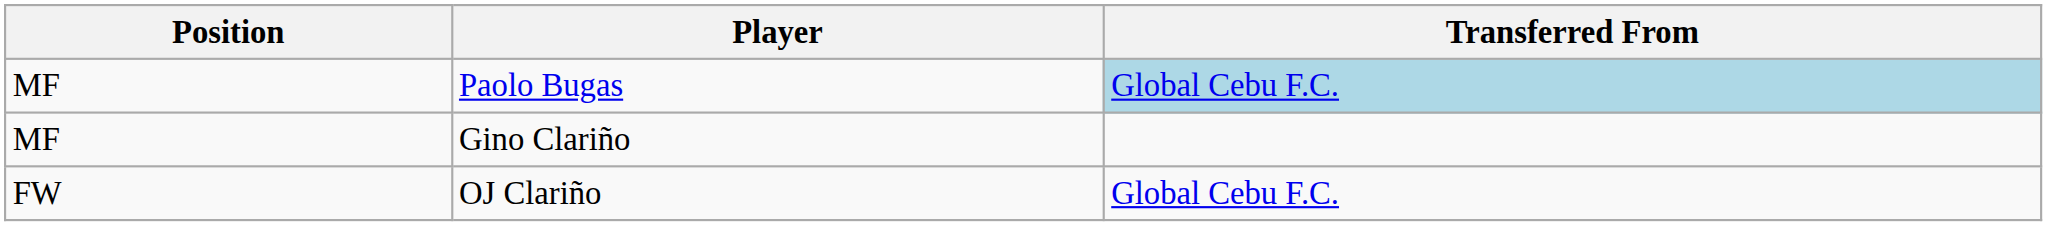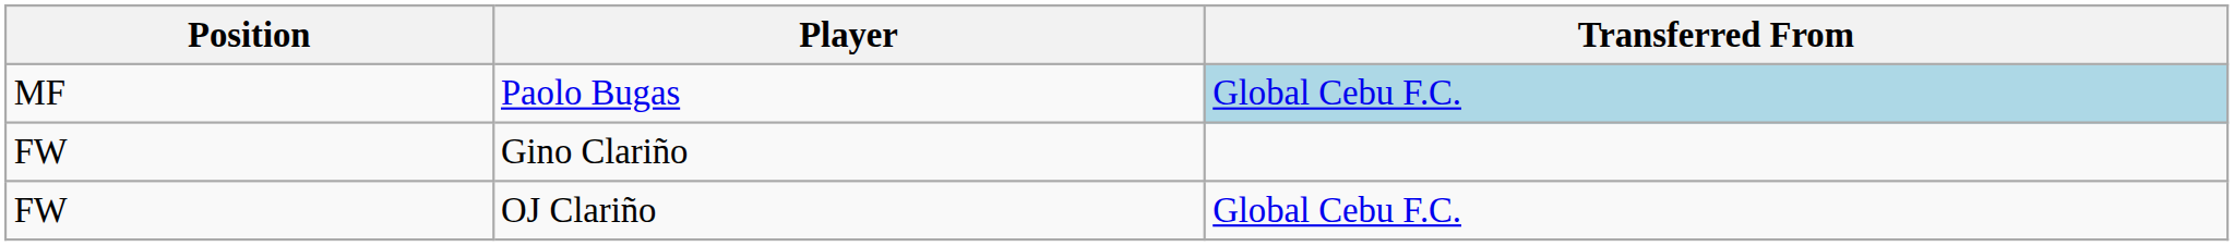 <table class="wikitable sortable" style="width:75%; text-align:center; font-size:95%; text-align:left;">
 <tr>
 <th><strong>Position</strong></th>
 <th><strong>Player</strong></th>
 <th><strong>Transferred From</strong></th>
 </tr>
 <tr>
 <td>MF</td>
 <td> <a href='#'>Paolo Bugas</a></td>
 <td style="background: lightblue;"> <a href='#'>Global Cebu F.C.</a></td>
 </tr>
 <tr>
-<td>MF</td>
+<td>FW</td>
 <td> Gino Clariño</td>
 <td></td>
 </tr>
 <tr>
 <td>FW</td>
 <td> OJ Clariño</td>
 <td> <a href='#'>Global Cebu F.C.</a></td>
 </tr>
 </table>
